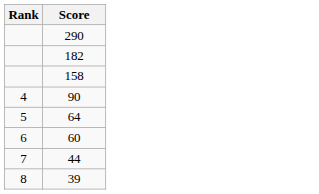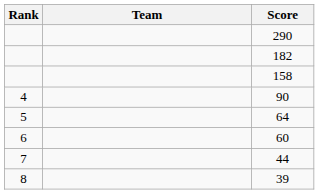 <table class=wikitable style="text-align:center">
 <tr>
 <th width=40>Rank</th>
+<th width=250>Team</th>
 <th width=70>Score</th>
 </tr>
 <tr>
 <td></td>
+<td align=left></td>
 <td>290</td>
 </tr>
 <tr>
 <td></td>
+<td align=left></td>
 <td>182</td>
 </tr>
 <tr>
 <td></td>
+<td align=left></td>
 <td>158</td>
 </tr>
 <tr>
 <td>4</td>
+<td align=left></td>
 <td>90</td>
 </tr>
 <tr>
 <td>5</td>
+<td align=left></td>
 <td>64</td>
 </tr>
 <tr>
 <td>6</td>
+<td align=left></td>
 <td>60</td>
 </tr>
 <tr>
 <td>7</td>
+<td align=left></td>
 <td>44</td>
 </tr>
 <tr>
 <td>8</td>
+<td align=left></td>
 <td>39</td>
 </tr>
 </table>
